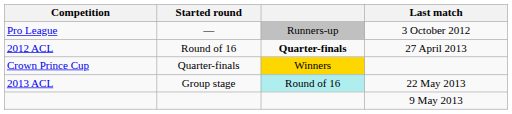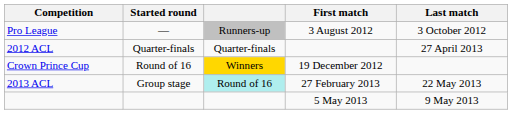 <table class="wikitable" style="text-align:center; width:730px;">
 <tr>
 <th style="text-align:center; width:150px;">Competition</th>
 <th style="text-align:center; width:100px;">Started round</th>
 <th style="text-align:center; width:100px;"></th>
+<th style="text-align:center; width:140px;">First match</th>
 <th style="text-align:center; width:140px;">Last match</th>
 </tr>
 <tr>
 <td style="text-align:left;"><a href='#'>Pro League</a></td>
 <td>—</td>
 <td style="background:silver;">Runners-up</td>
+<td>3 August 2012</td>
 <td>3 October 2012</td>
 </tr>
 <tr>
 <td style="text-align:left;"><a href='#'>2012 ACL</a></td>
-<td>Round of 16</td>
-<td><strong>Quarter-finals</strong></td>
+<td>Quarter-finals</td>
+<td>Quarter-finals</td>
+<td></td>
 <td>27 April 2013</td>
 </tr>
 <tr>
 <td style="text-align:left;"><a href='#'>Crown Prince Cup</a></td>
-<td>Quarter-finals</td>
+<td>Round of 16</td>
 <td style="background:gold;">Winners</td>
+<td>19 December 2012</td>
 <td></td>
 </tr>
 <tr>
 <td style="text-align:left;"><a href='#'>2013 ACL</a></td>
 <td>Group stage</td>
 <td style="background: paleturquoise;">Round of 16</td>
+<td>27 February 2013</td>
 <td>22 May 2013</td>
 </tr>
 <tr>
 <td style="text-align:left;"></td>
 <td></td>
 <td></td>
+<td>5 May 2013</td>
 <td>9 May 2013</td>
 </tr>
 </table>
